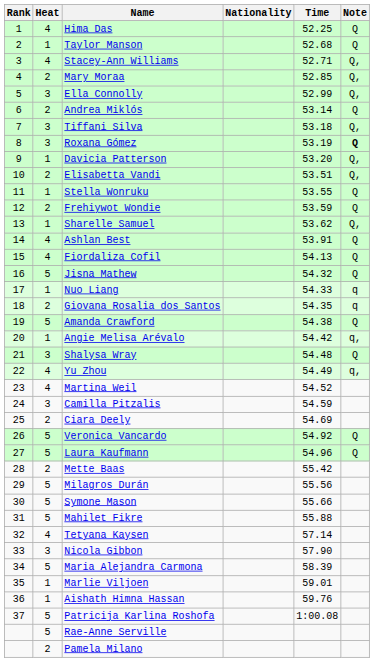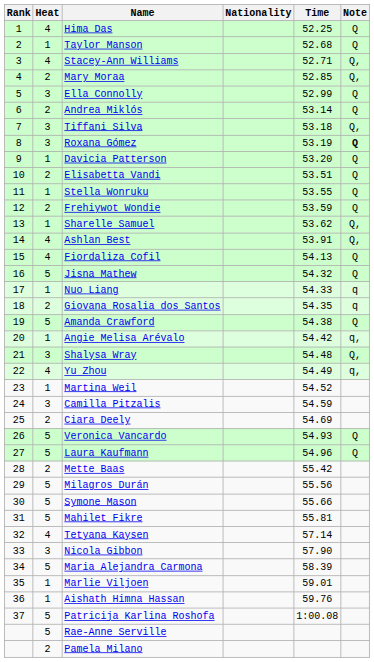 <table class="wikitable sortable" style="text-align:center">
 <tr>
 <th>Rank</th>
 <th>Heat</th>
 <th>Name</th>
 <th>Nationality</th>
 <th>Time</th>
 <th>Note</th>
 </tr>
 <tr bgcolor=ccffcc>
 <td>1</td>
 <td>4</td>
 <td align=left><a href='#'>Hima Das</a></td>
 <td align=left></td>
 <td>52.25</td>
 <td>Q</td>
 </tr>
 <tr bgcolor=ccffcc>
 <td>2</td>
 <td>1</td>
 <td align=left><a href='#'>Taylor Manson</a></td>
 <td align=left></td>
 <td>52.68</td>
 <td>Q</td>
 </tr>
 <tr bgcolor=ccffcc>
 <td>3</td>
 <td>4</td>
 <td align=left><a href='#'>Stacey-Ann Williams</a></td>
 <td align=left></td>
 <td>52.71</td>
 <td>Q, </td>
 </tr>
 <tr bgcolor=ccffcc>
 <td>4</td>
 <td>2</td>
 <td align=left><a href='#'>Mary Moraa</a></td>
 <td align=left></td>
 <td>52.85</td>
 <td>Q, </td>
 </tr>
 <tr bgcolor=ccffcc>
 <td>5</td>
 <td>3</td>
 <td align=left><a href='#'>Ella Connolly</a></td>
 <td align=left></td>
 <td>52.99</td>
-<td>Q, </td>
+<td>Q</td>
 </tr>
 <tr bgcolor=ccffcc>
 <td>6</td>
 <td>2</td>
 <td align=left><a href='#'>Andrea Miklós</a></td>
 <td align=left></td>
 <td>53.14</td>
 <td>Q</td>
 </tr>
 <tr bgcolor=ccffcc>
 <td>7</td>
 <td>3</td>
 <td align=left><a href='#'>Tiffani Silva</a></td>
 <td align=left></td>
 <td>53.18</td>
 <td>Q, </td>
 </tr>
 <tr bgcolor=ccffcc>
 <td>8</td>
 <td>3</td>
 <td align=left><a href='#'>Roxana Gómez</a></td>
 <td align=left></td>
 <td>53.19</td>
 <td><strong>Q</strong></td>
 </tr>
 <tr bgcolor=ccffcc>
 <td>9</td>
 <td>1</td>
 <td align=left><a href='#'>Davicia Patterson</a></td>
 <td align=left></td>
 <td>53.20</td>
-<td>Q, </td>
+<td>Q</td>
 </tr>
 <tr bgcolor=ccffcc>
 <td>10</td>
 <td>2</td>
 <td align=left><a href='#'>Elisabetta Vandi</a></td>
 <td align=left></td>
 <td>53.51</td>
-<td>Q, </td>
+<td>Q </td>
 </tr>
 <tr bgcolor=ccffcc>
 <td>11</td>
 <td>1</td>
 <td align=left><a href='#'>Stella Wonruku</a></td>
 <td align=left></td>
 <td>53.55</td>
 <td>Q</td>
 </tr>
 <tr bgcolor=ccffcc>
 <td>12</td>
 <td>2</td>
 <td align=left><a href='#'>Frehiywot Wondie</a></td>
 <td align=left></td>
 <td>53.59</td>
 <td>Q</td>
 </tr>
 <tr bgcolor=ccffcc>
 <td>13</td>
 <td>1</td>
 <td align=left><a href='#'>Sharelle Samuel</a></td>
 <td align=left></td>
 <td>53.62</td>
 <td>Q, </td>
 </tr>
 <tr bgcolor=ccffcc>
 <td>14</td>
 <td>4</td>
 <td align=left><a href='#'>Ashlan Best</a></td>
 <td align=left></td>
 <td>53.91</td>
-<td>Q </td>
+<td>Q, </td>
 </tr>
 <tr bgcolor=ccffcc>
 <td>15</td>
 <td>4</td>
 <td align=left><a href='#'>Fiordaliza Cofil</a></td>
 <td align=left></td>
 <td>54.13</td>
 <td>Q</td>
 </tr>
 <tr bgcolor=ccffcc>
 <td>16</td>
 <td>5</td>
 <td align=left><a href='#'>Jisna Mathew</a></td>
 <td align=left></td>
 <td>54.32</td>
 <td>Q</td>
 </tr>
 <tr bgcolor=ddffdd>
 <td>17</td>
 <td>1</td>
 <td align=left><a href='#'>Nuo Liang</a></td>
 <td align=left></td>
 <td>54.33</td>
 <td>q </td>
 </tr>
 <tr bgcolor=ddffdd>
 <td>18</td>
 <td>2</td>
 <td align=left><a href='#'>Giovana Rosalia dos Santos</a></td>
 <td align=left></td>
 <td>54.35</td>
 <td>q</td>
 </tr>
 <tr bgcolor=ccffcc>
 <td>19</td>
 <td>5</td>
 <td align=left><a href='#'>Amanda Crawford</a></td>
 <td align=left></td>
 <td>54.38</td>
 <td>Q</td>
 </tr>
 <tr bgcolor=ddffdd>
 <td>20</td>
 <td>1</td>
 <td align=left><a href='#'>Angie Melisa Arévalo</a></td>
 <td align=left></td>
 <td>54.42</td>
 <td>q, </td>
 </tr>
 <tr bgcolor=ccffcc>
 <td>21</td>
 <td>3</td>
 <td align=left><a href='#'>Shalysa Wray</a></td>
 <td align=left></td>
 <td>54.48</td>
-<td>Q</td>
+<td>Q, </td>
 </tr>
 <tr bgcolor=ddffdd>
 <td>22</td>
 <td>4</td>
 <td align=left><a href='#'>Yu Zhou</a></td>
 <td align=left></td>
 <td>54.49</td>
 <td>q, </td>
 </tr>
 <tr>
 <td>23</td>
-<td>4</td>
+<td>1</td>
 <td align=left><a href='#'>Martina Weil</a></td>
 <td align=left></td>
 <td>54.52</td>
 <td></td>
 </tr>
 <tr>
 <td>24</td>
 <td>3</td>
 <td align=left><a href='#'>Camilla Pitzalis</a></td>
 <td align=left></td>
 <td>54.59</td>
 <td></td>
 </tr>
 <tr>
 <td>25</td>
 <td>2</td>
 <td align=left><a href='#'>Ciara Deely</a></td>
 <td align=left></td>
 <td>54.69</td>
 <td></td>
 </tr>
 <tr bgcolor=ccffcc>
 <td>26</td>
 <td>5</td>
 <td align=left><a href='#'>Veronica Vancardo</a></td>
 <td align=left></td>
-<td>54.92</td>
+<td>54.93</td>
 <td>Q</td>
 </tr>
 <tr bgcolor=ccffcc>
 <td>27</td>
 <td>5</td>
 <td align=left><a href='#'>Laura Kaufmann</a></td>
 <td align=left></td>
 <td>54.96</td>
 <td>Q</td>
 </tr>
 <tr>
 <td>28</td>
 <td>2</td>
 <td align=left><a href='#'>Mette Baas</a></td>
 <td align=left></td>
 <td>55.42</td>
 <td></td>
 </tr>
 <tr>
 <td>29</td>
 <td>5</td>
 <td align=left><a href='#'>Milagros Durán</a></td>
 <td align=left></td>
 <td>55.56</td>
 <td></td>
 </tr>
 <tr>
 <td>30</td>
 <td>5</td>
 <td align=left><a href='#'>Symone Mason</a></td>
 <td align=left></td>
 <td>55.66</td>
 <td></td>
 </tr>
 <tr>
 <td>31</td>
 <td>5</td>
 <td align=left><a href='#'>Mahilet Fikre</a></td>
 <td align=left></td>
-<td>55.88</td>
+<td>55.81</td>
 <td></td>
 </tr>
 <tr>
 <td>32</td>
 <td>4</td>
 <td align=left><a href='#'>Tetyana Kaysen</a></td>
 <td align=left></td>
 <td>57.14</td>
 <td></td>
 </tr>
 <tr>
 <td>33</td>
 <td>3</td>
 <td align=left><a href='#'>Nicola Gibbon</a></td>
 <td align=left></td>
 <td>57.90</td>
 <td></td>
 </tr>
 <tr>
 <td>34</td>
 <td>5</td>
 <td align=left><a href='#'>Maria Alejandra Carmona</a></td>
 <td align=left></td>
 <td>58.39</td>
 <td></td>
 </tr>
 <tr>
 <td>35</td>
 <td>1</td>
 <td align=left><a href='#'>Marlie Viljoen</a></td>
 <td align=left></td>
 <td>59.01</td>
 <td></td>
 </tr>
 <tr>
 <td>36</td>
 <td>1</td>
 <td align=left><a href='#'>Aishath Himna Hassan</a></td>
 <td align=left></td>
 <td>59.76</td>
 <td></td>
 </tr>
 <tr>
 <td>37</td>
 <td>5</td>
 <td align=left><a href='#'>Patricija Karlina Roshofa</a></td>
 <td align=left></td>
 <td>1:00.08</td>
 <td></td>
 </tr>
 <tr>
 <td></td>
 <td>5</td>
 <td align=left><a href='#'>Rae-Anne Serville</a></td>
 <td align=left></td>
 <td></td>
 <td></td>
 </tr>
 <tr>
 <td></td>
 <td>2</td>
 <td align=left><a href='#'>Pamela Milano</a></td>
 <td align=left></td>
 <td></td>
 <td></td>
 </tr>
 </table>
